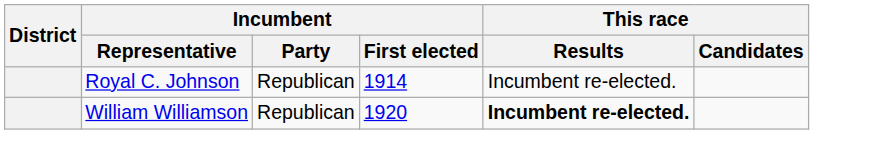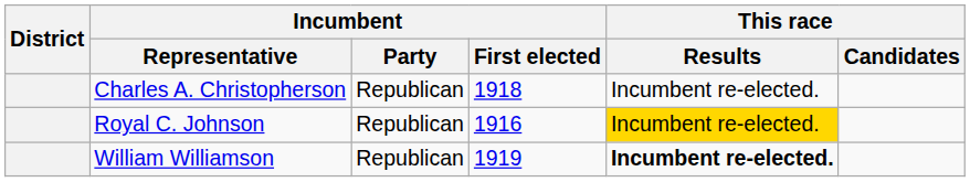 <table class=wikitable>
 <tr>
 <th rowspan=2>District</th>
 <th colspan=3>Incumbent</th>
 <th colspan=2>This race</th>
 </tr>
 <tr>
 <th>Representative</th>
 <th>Party</th>
 <th>First elected</th>
 <th>Results</th>
 <th>Candidates</th>
 </tr>
 <tr>
 <th></th>
+<td><a href='#'>Charles A. Christopherson</a></td>
+<td>Republican</td>
+<td><a href='#'>1918</a></td>
+<td>Incumbent re-elected.</td>
+<td nowrap></td>
+</tr>
+<tr>
+<th></th>
 <td><a href='#'>Royal C. Johnson</a></td>
 <td>Republican</td>
-<td><a href='#'>1914</a></td>
-<td>Incumbent re-elected.</td>
+<td><a href='#'>1916</a></td>
+<td style="background: gold;">Incumbent re-elected.</td>
 <td nowrap></td>
 </tr>
 <tr>
 <th></th>
 <td><a href='#'>William Williamson</a></td>
 <td>Republican</td>
-<td><a href='#'>1920</a></td>
+<td><a href='#'>1919</a></td>
 <td><strong>Incumbent re-elected.</strong></td>
 <td nowrap></td>
 </tr>
 </table>
